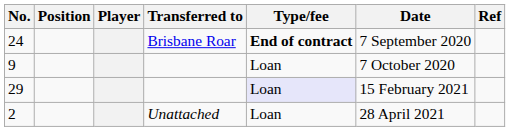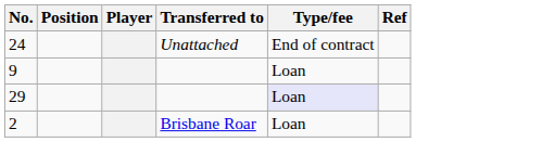 <table class="wikitable plainrowheaders sortable" style="text-align:center; text-align:left">
 <tr>
 <th scope="col">No.</th>
 <th scope="col">Position</th>
 <th scope="col">Player</th>
 <th scope="col">Transferred to</th>
 <th scope="col">Type/fee</th>
-<th scope="col">Date</th>
 <th scope="col" class="unsortable">Ref</th>
 </tr>
 <tr>
 <td>24</td>
 <td></td>
 <th scope="row"></th>
-<td><a href='#'>Brisbane Roar</a></td>
-<td><strong>End of contract</strong></td>
-<td>7 September 2020</td>
+<td><em>Unattached</em></td>
+<td>End of contract</td>
 <td></td>
 </tr>
 <tr>
 <td>9</td>
 <td></td>
 <th scope="row"></th>
 <td></td>
 <td>Loan</td>
-<td>7 October 2020</td>
 <td></td>
 </tr>
 <tr>
 <td>29</td>
 <td></td>
 <th scope="row"></th>
 <td></td>
 <td style="background: lavender;">Loan</td>
-<td>15 February 2021</td>
 <td></td>
 </tr>
 <tr>
 <td>2</td>
 <td></td>
 <th scope="row"></th>
-<td><em>Unattached</em></td>
+<td><a href='#'>Brisbane Roar</a></td>
 <td>Loan</td>
-<td>28 April 2021</td>
 <td></td>
 </tr>
 </table>
